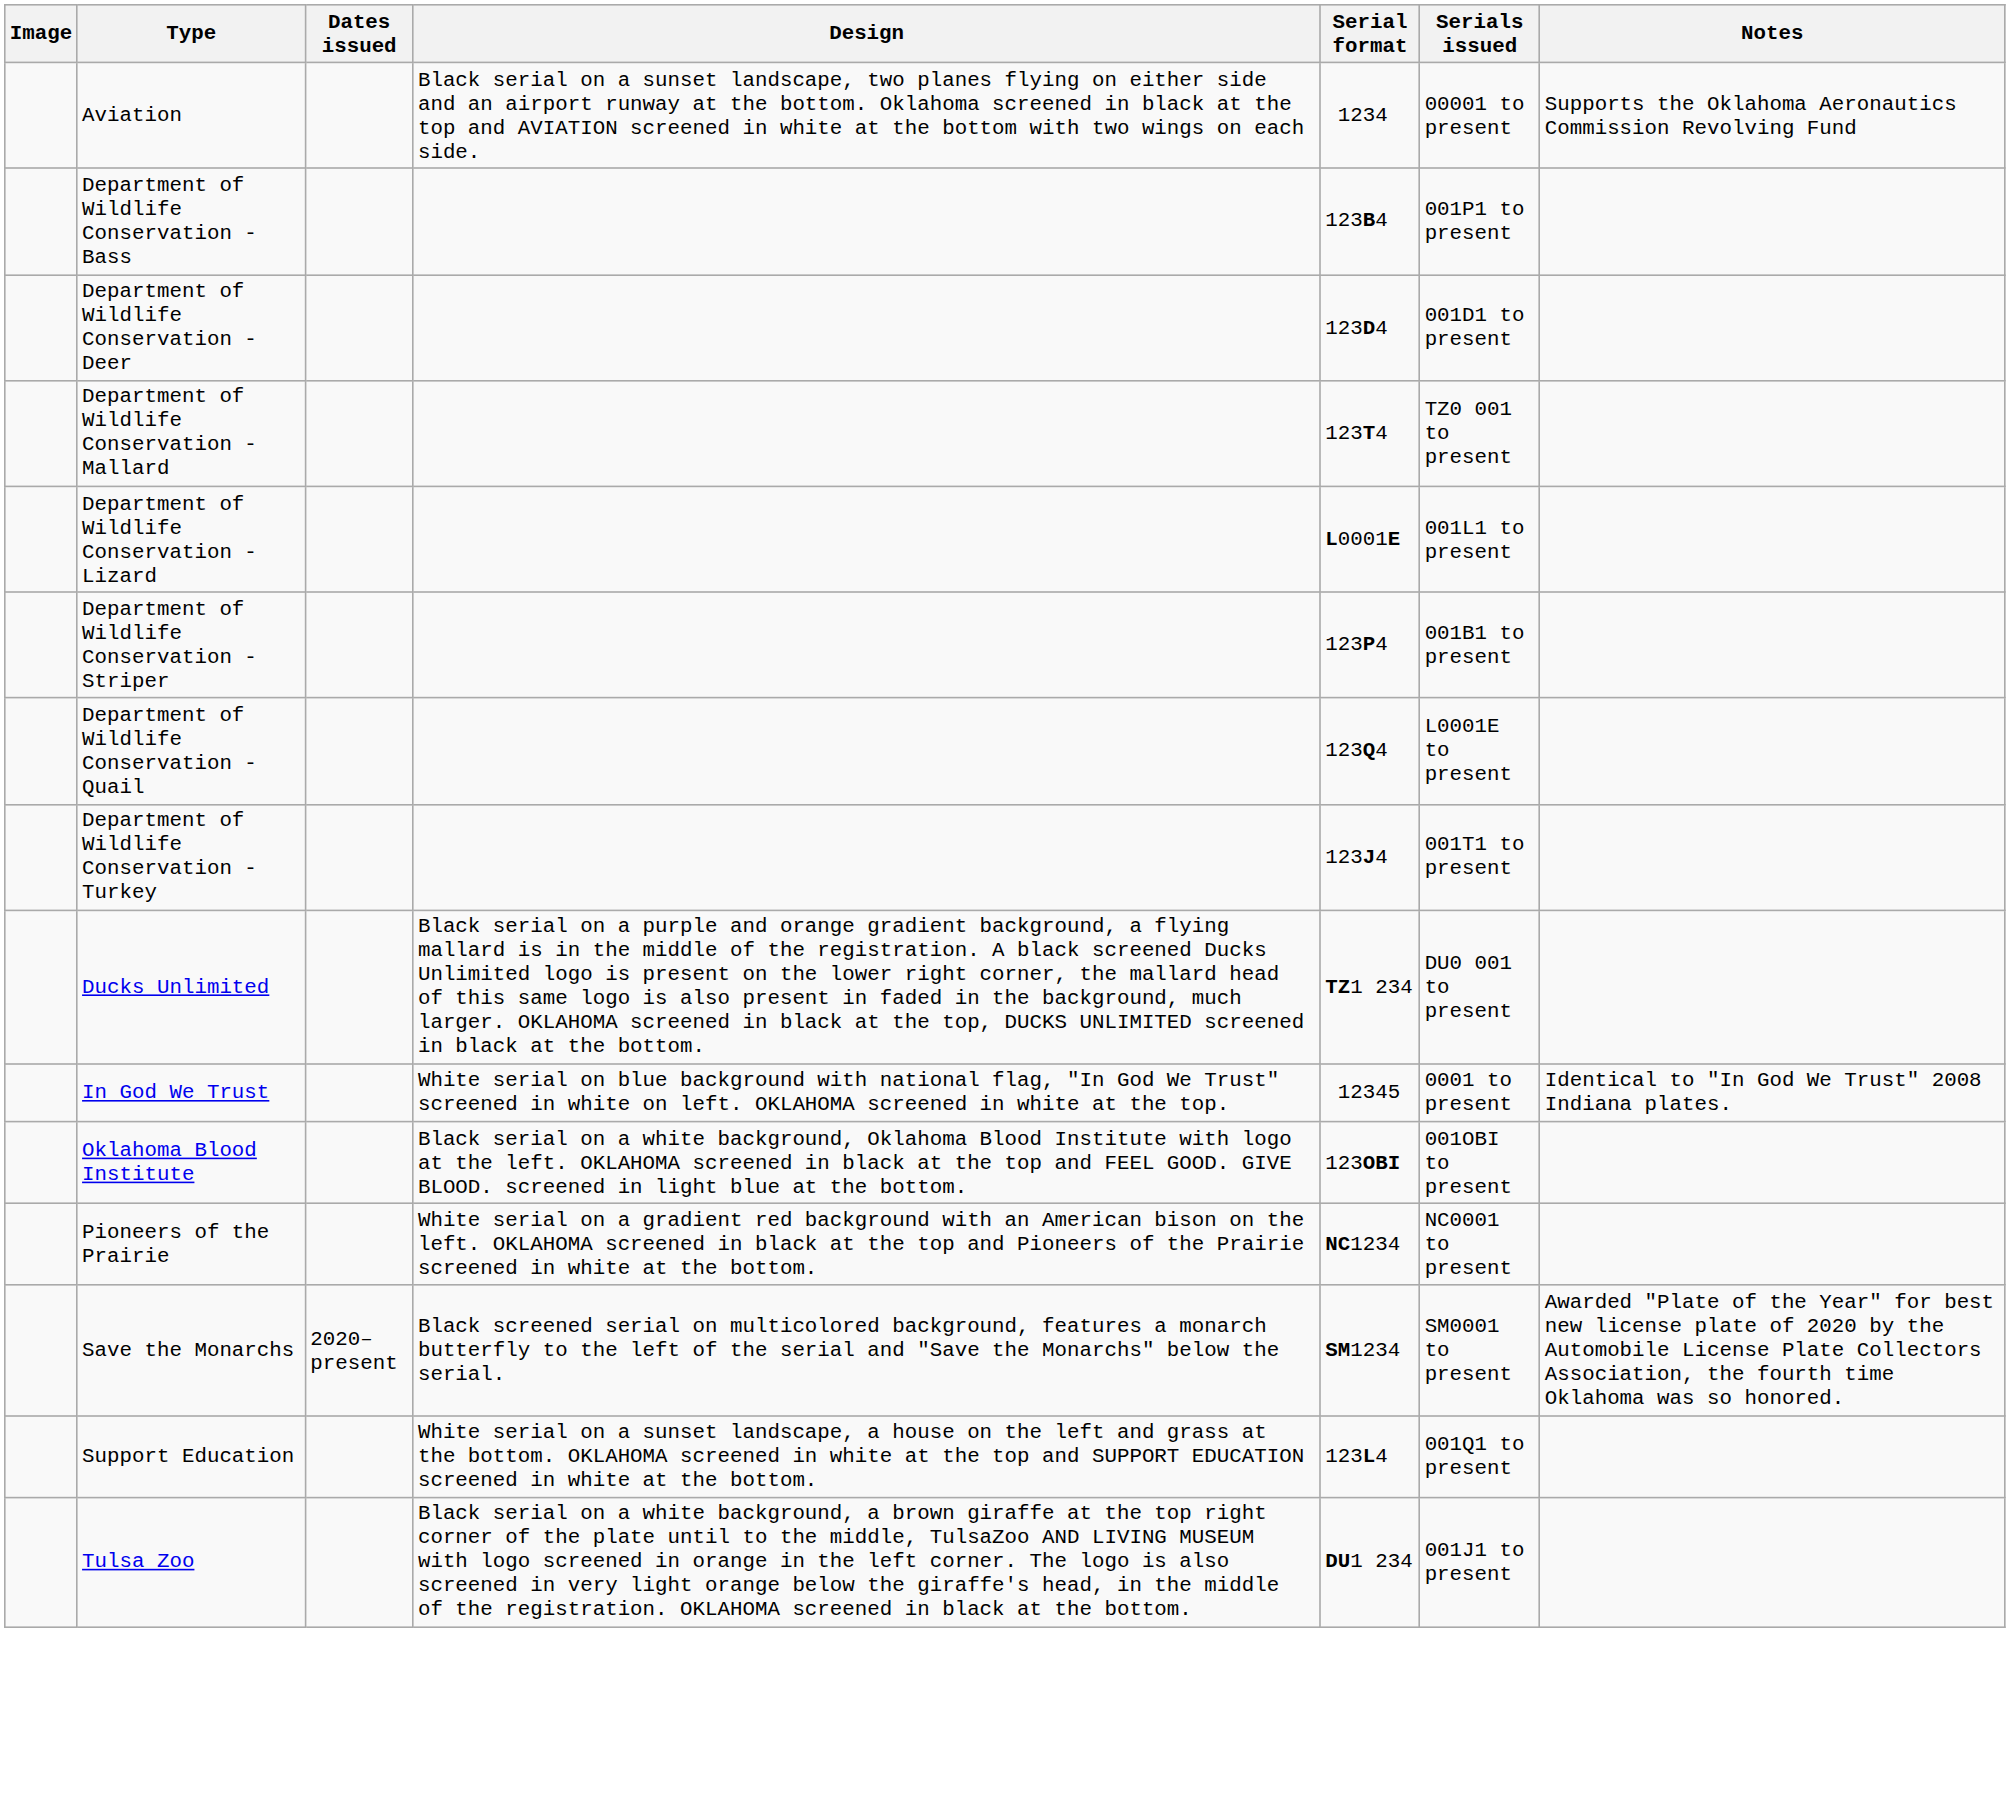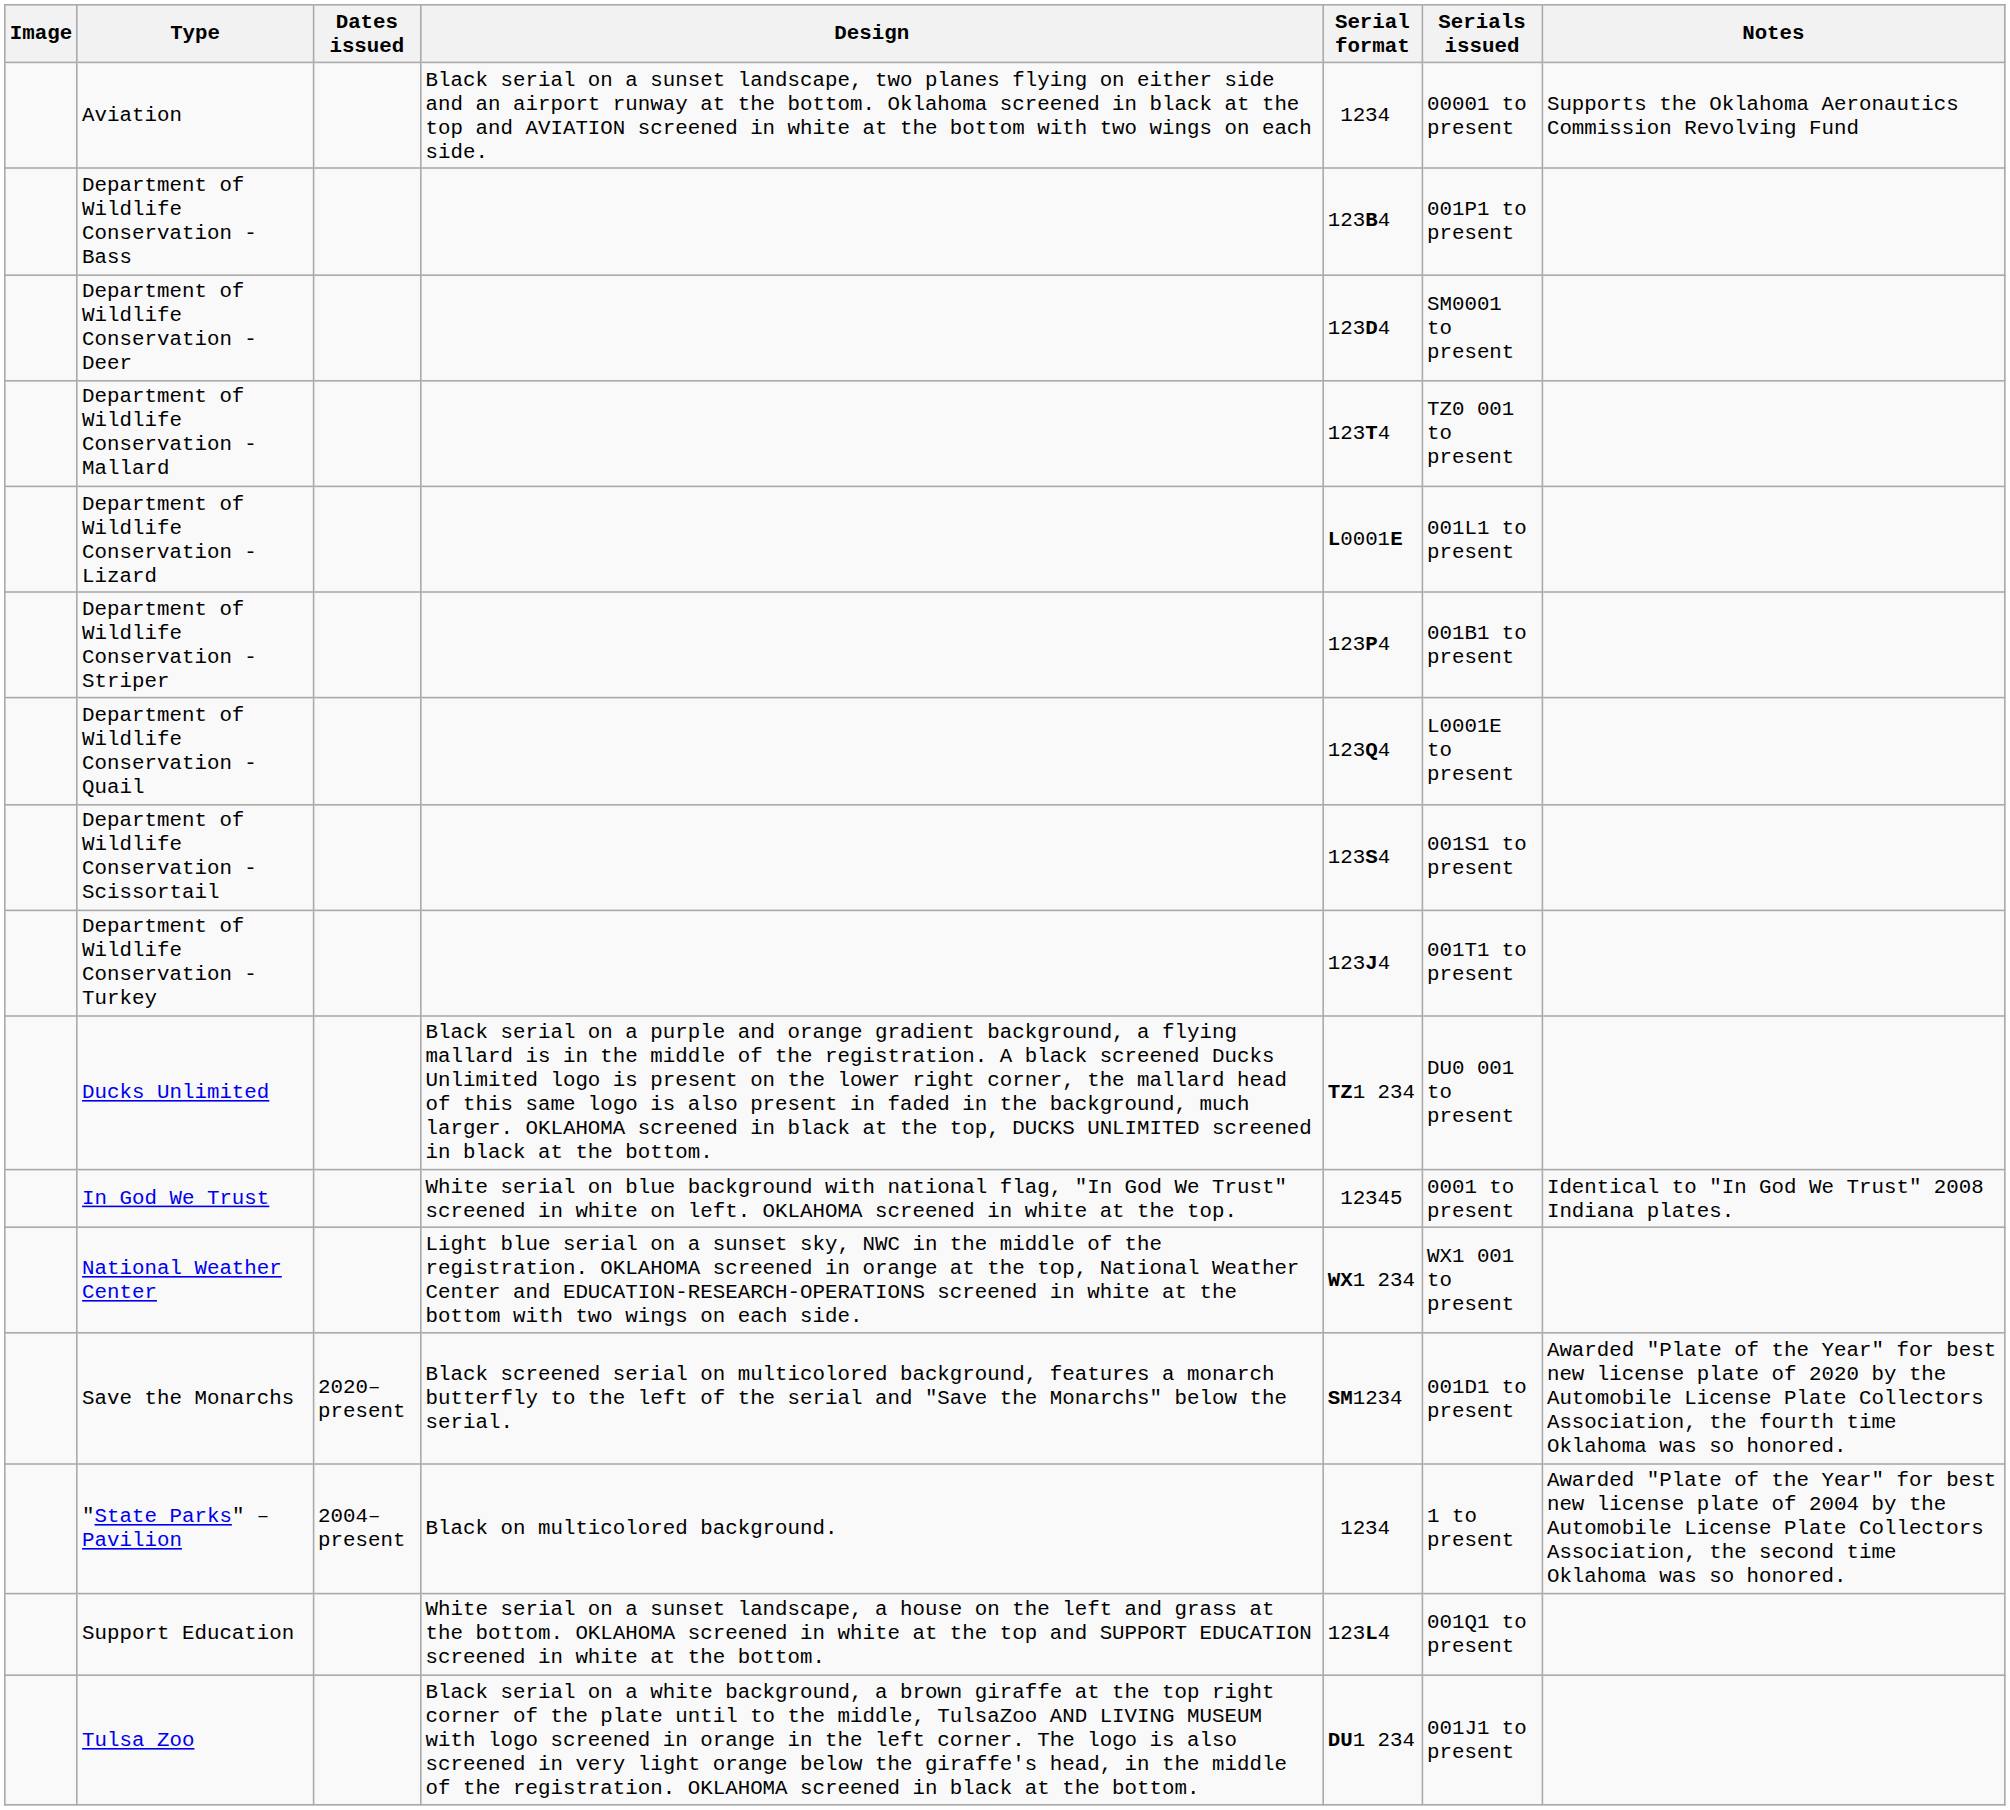 <table class="wikitable">
 <tr>
 <th>Image</th>
 <th>Type</th>
 <th>Dates issued</th>
 <th>Design</th>
 <th>Serial format</th>
 <th>Serials issued</th>
 <th>Notes</th>
 </tr>
 <tr>
 <td></td>
 <td>Aviation</td>
 <td></td>
 <td>Black serial on a sunset landscape, two planes flying on either side and an airport runway at the bottom. Oklahoma screened in black at the top and AVIATION screened in white at the bottom with two wings on each side.</td>
 <td> 1234</td>
 <td> 00001 to present</td>
 <td>Supports the Oklahoma Aeronautics Commission Revolving Fund</td>
 </tr>
 <tr>
 <td></td>
 <td>Department of Wildlife Conservation - Bass</td>
 <td></td>
 <td></td>
 <td>123<strong>B</strong>4</td>
 <td>001P1 to present</td>
 <td></td>
 </tr>
 <tr>
 <td></td>
 <td>Department of Wildlife Conservation - Deer</td>
 <td></td>
 <td></td>
 <td>123<strong>D</strong>4</td>
-<td>001D1 to present</td>
+<td>SM0001 to present</td>
 <td></td>
 </tr>
 <tr>
 <td></td>
 <td>Department of Wildlife Conservation - Mallard</td>
 <td></td>
 <td></td>
 <td>123<strong>T</strong>4</td>
 <td>TZ0 001 to present</td>
 <td></td>
 </tr>
 <tr>
 <td></td>
 <td>Department of Wildlife Conservation - Lizard</td>
 <td></td>
 <td></td>
 <td><strong>L</strong>0001<strong>E</strong></td>
 <td>001L1 to present</td>
 <td></td>
 </tr>
 <tr>
 <td></td>
 <td>Department of Wildlife Conservation - Striper</td>
 <td></td>
 <td></td>
 <td>123<strong>P</strong>4</td>
 <td>001B1 to present</td>
 <td></td>
 </tr>
 <tr>
 <td></td>
 <td>Department of Wildlife Conservation - Quail</td>
 <td></td>
 <td></td>
 <td>123<strong>Q</strong>4</td>
 <td>L0001E to present</td>
 <td></td>
 </tr>
 <tr>
 <td></td>
+<td>Department of Wildlife Conservation - Scissortail</td>
+<td></td>
+<td></td>
+<td>123<strong>S</strong>4</td>
+<td>001S1 to present</td>
+<td></td>
+</tr>
+<tr>
+<td></td>
 <td>Department of Wildlife Conservation - Turkey</td>
 <td></td>
 <td></td>
 <td>123<strong>J</strong>4</td>
 <td>001T1 to present</td>
 <td></td>
 </tr>
 <tr>
 <td></td>
 <td><a href='#'>Ducks Unlimited</a></td>
 <td></td>
 <td>Black serial on a purple and orange gradient background, a flying mallard is in the middle of the registration. A black screened Ducks Unlimited logo is present on the lower right corner, the mallard head of this same logo is also present in faded in the background, much larger. OKLAHOMA screened in black at the top, DUCKS UNLIMITED screened in black at the bottom.</td>
 <td><strong>TZ</strong>1 234</td>
 <td>DU0 001 to present</td>
 <td></td>
 </tr>
 <tr>
 <td></td>
 <td><a href='#'>In God We Trust</a></td>
 <td></td>
 <td>White serial on blue background with national flag, "In God We Trust" screened in white on left. OKLAHOMA screened in white at the top.</td>
 <td> 12345</td>
 <td> 0001 to present</td>
 <td>Identical to "In God We Trust" 2008 Indiana plates.</td>
 </tr>
 <tr>
 <td></td>
-<td><a href='#'>Oklahoma Blood Institute</a></td>
+<td><a href='#'>National Weather Center</a></td>
 <td></td>
-<td>Black serial on a white background, Oklahoma Blood Institute with logo at the left. OKLAHOMA screened in black at the top and FEEL GOOD. GIVE BLOOD. screened in light blue at the bottom.</td>
-<td>123<strong>OBI</strong></td>
-<td>001OBI to present</td>
-<td></td>
-</tr>
-<tr>
-<td></td>
-<td>Pioneers of the Prairie</td>
-<td></td>
-<td>White serial on a gradient red background with an American bison on the left. OKLAHOMA screened in black at the top and Pioneers of the Prairie screened in white at the bottom.</td>
-<td><strong>NC</strong>1234</td>
-<td>NC0001 to present</td>
+<td>Light blue serial on a sunset sky, NWC in the middle of the registration. OKLAHOMA screened in orange at the top, National Weather Center and EDUCATION-RESEARCH-OPERATIONS screened in white at the bottom with two wings on each side.</td>
+<td><strong>WX</strong>1 234</td>
+<td>WX1 001 to present</td>
 <td></td>
 </tr>
 <tr>
 <td></td>
 <td>Save the Monarchs</td>
 <td>2020–present</td>
 <td>Black screened serial on multicolored background, features a monarch butterfly to the left of the serial and "Save the Monarchs" below the serial.</td>
 <td><strong>SM</strong>1234</td>
-<td>SM0001 to present</td>
+<td>001D1 to present</td>
 <td>Awarded "Plate of the Year" for best new license plate of 2020 by the Automobile License Plate Collectors Association, the fourth time Oklahoma was so honored.</td>
+</tr>
+<tr>
+<td></td>
+<td>"<a href='#'>State Parks</a>" – <a href='#'>Pavilion</a></td>
+<td>2004–present</td>
+<td>Black on multicolored background.</td>
+<td> 1234</td>
+<td> 1 to present</td>
+<td>Awarded "Plate of the Year" for best new license plate of 2004 by the Automobile License Plate Collectors Association, the second time Oklahoma was so honored.</td>
 </tr>
 <tr>
 <td></td>
 <td>Support Education</td>
 <td></td>
 <td>White serial on a sunset landscape, a house on the left and grass at the bottom. OKLAHOMA screened in white at the top and SUPPORT EDUCATION screened in white at the bottom.</td>
 <td>123<strong>L</strong>4</td>
 <td>001Q1 to present</td>
 <td></td>
 </tr>
 <tr>
 <td></td>
 <td><a href='#'>Tulsa Zoo</a></td>
 <td></td>
 <td>Black serial on a white background, a brown giraffe at the top right corner of the plate until to the middle, TulsaZoo AND LIVING MUSEUM with logo screened in orange in the left corner. The logo is also screened in very light orange below the giraffe's head, in the middle of the registration. OKLAHOMA screened in black at the bottom.</td>
 <td><strong>DU</strong>1 234</td>
 <td>001J1 to present</td>
 <td></td>
 </tr>
 </table>
